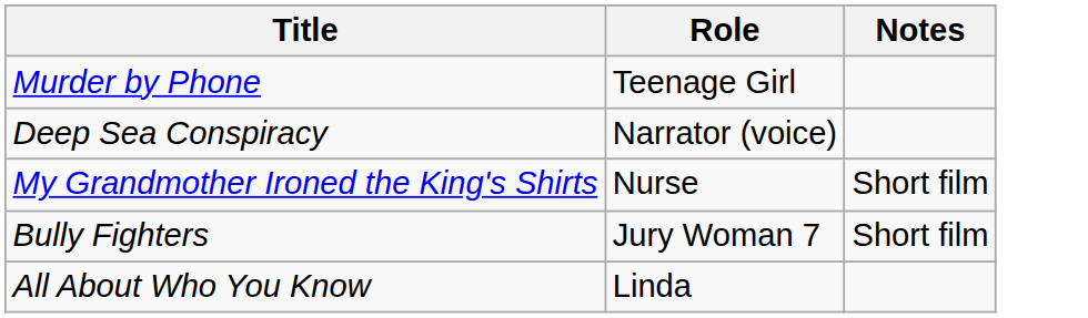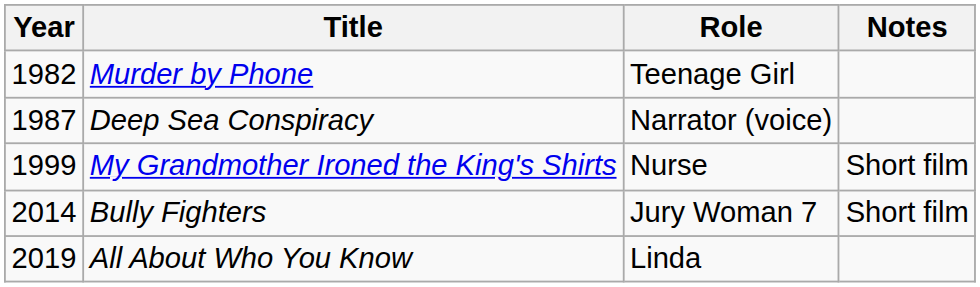 <table class="wikitable sortable">
 <tr>
+<th>Year</th>
 <th>Title</th>
 <th>Role</th>
 <th class="unsortable">Notes</th>
 </tr>
 <tr>
+<td>1982</td>
 <td><em><a href='#'>Murder by Phone</a></em></td>
 <td>Teenage Girl</td>
 <td></td>
 </tr>
 <tr>
+<td>1987</td>
 <td><em>Deep Sea Conspiracy</em></td>
 <td>Narrator (voice)</td>
 <td></td>
 </tr>
 <tr>
+<td>1999</td>
 <td><em><a href='#'>My Grandmother Ironed the King's Shirts</a></em></td>
 <td>Nurse</td>
 <td>Short film</td>
 </tr>
 <tr>
+<td>2014</td>
 <td><em>Bully Fighters</em></td>
 <td>Jury Woman 7</td>
 <td>Short film</td>
 </tr>
 <tr>
+<td>2019</td>
 <td><em>All About Who You Know</em></td>
 <td>Linda</td>
 <td></td>
 </tr>
 </table>
